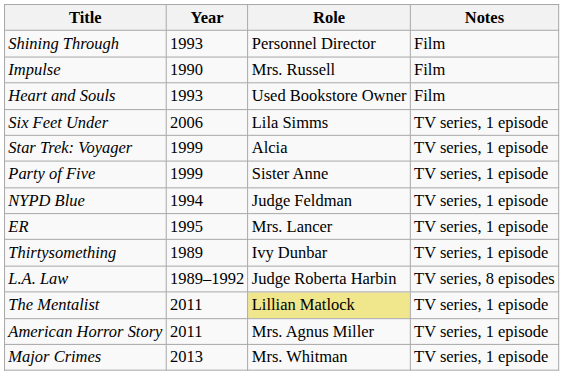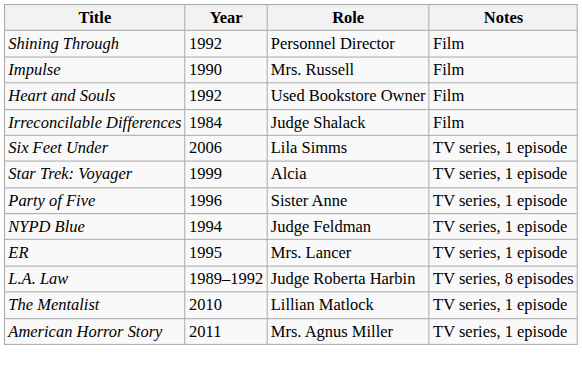 <table class="wikitable plainrowheaders sortable">
 <tr>
 <th>Title</th>
 <th>Year</th>
 <th>Role</th>
 <th>Notes</th>
 </tr>
 <tr>
 <td><em>Shining Through</em></td>
-<td>1993</td>
+<td>1992</td>
 <td>Personnel Director</td>
 <td>Film</td>
 </tr>
 <tr>
 <td><em>Impulse</em></td>
 <td>1990</td>
 <td>Mrs. Russell</td>
 <td>Film</td>
 </tr>
 <tr>
 <td><em>Heart and Souls</em></td>
-<td>1993</td>
+<td>1992</td>
 <td>Used Bookstore Owner</td>
+<td>Film</td>
+</tr>
+<tr>
+<td><em>Irreconcilable Differences</em></td>
+<td>1984</td>
+<td>Judge Shalack</td>
 <td>Film</td>
 </tr>
 <tr>
 <td><em>Six Feet Under</em></td>
 <td>2006</td>
 <td>Lila Simms</td>
 <td>TV series, 1 episode</td>
 </tr>
 <tr>
 <td><em>Star Trek: Voyager</em></td>
 <td>1999</td>
 <td>Alcia</td>
 <td>TV series, 1 episode</td>
 </tr>
 <tr>
 <td><em>Party of Five</em></td>
-<td>1999</td>
+<td>1996</td>
 <td>Sister Anne</td>
 <td>TV series, 1 episode</td>
 </tr>
 <tr>
 <td><em>NYPD Blue</em></td>
 <td>1994</td>
 <td>Judge Feldman</td>
 <td>TV series, 1 episode</td>
 </tr>
 <tr>
 <td><em>ER</em></td>
 <td>1995</td>
 <td>Mrs. Lancer</td>
 <td>TV series, 1 episode</td>
 </tr>
 <tr>
-<td><em>Thirtysomething</em></td>
-<td>1989</td>
-<td>Ivy Dunbar</td>
-<td>TV series, 1 episode</td>
-</tr>
-<tr>
 <td><em>L.A. Law</em></td>
 <td>1989–1992</td>
 <td>Judge Roberta Harbin</td>
 <td>TV series, 8 episodes</td>
 </tr>
 <tr>
 <td><em>The Mentalist</em></td>
-<td>2011</td>
-<td style="background: khaki;">Lillian Matlock</td>
+<td>2010</td>
+<td>Lillian Matlock</td>
 <td>TV series, 1 episode</td>
 </tr>
 <tr>
 <td><em>American Horror Story</em></td>
 <td>2011</td>
 <td>Mrs. Agnus Miller</td>
 <td>TV series, 1 episode</td>
 </tr>
-<tr>
-<td><em>Major Crimes</em></td>
-<td>2013</td>
-<td>Mrs. Whitman</td>
-<td>TV series, 1 episode</td>
-</tr>
 </table>
